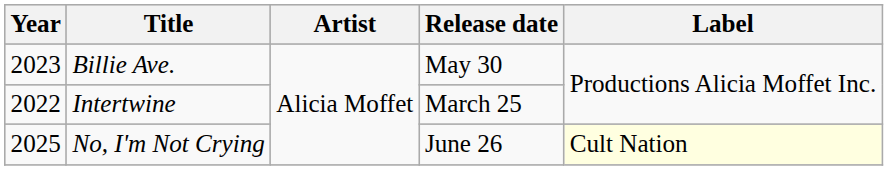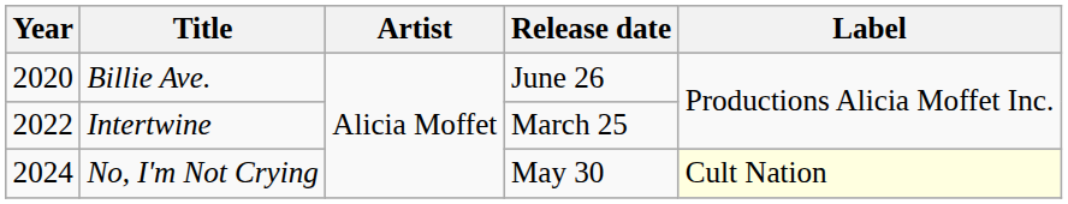 <table class="wikitable plainrowheaders">
 <tr>
 <th>Year</th>
 <th>Title</th>
 <th>Artist</th>
 <th class="unsortable">Release date</th>
 <th>Label</th>
 </tr>
 <tr>
-<td>2023</td>
+<td>2020</td>
 <td><em>Billie Ave.</em></td>
 <td rowspan="3">Alicia Moffet</td>
-<td>May 30</td>
+<td>June 26</td>
 <td rowspan="2">Productions Alicia Moffet Inc.</td>
 </tr>
 <tr>
 <td>2022</td>
 <td><em>Intertwine</em></td>
 <td>March 25</td>
 </tr>
 <tr>
-<td>2025</td>
+<td>2024</td>
 <td><em>No, I'm Not Crying</em></td>
-<td>June 26</td>
+<td>May 30</td>
 <td style="background: lightyellow;">Cult Nation</td>
 </tr>
 </table>
